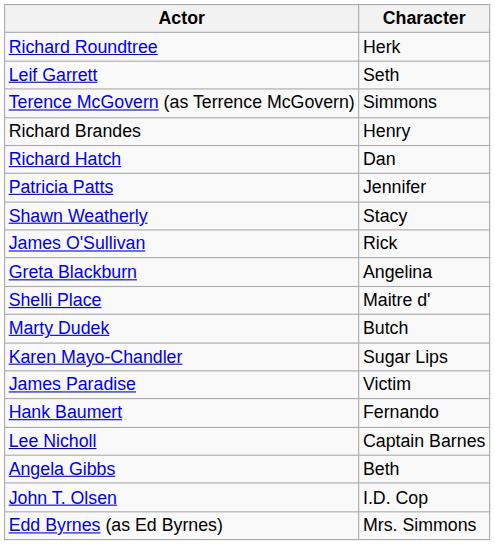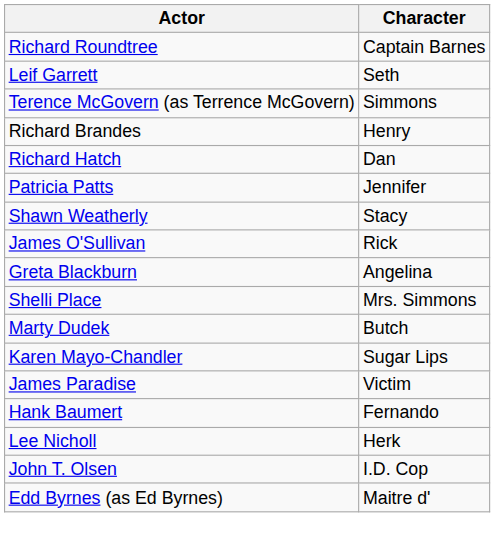 <table class="wikitable">
 <tr>
 <th>Actor</th>
 <th>Character</th>
 </tr>
 <tr>
 <td><a href='#'>Richard Roundtree</a></td>
-<td>Herk</td>
+<td>Captain Barnes</td>
 </tr>
 <tr>
 <td><a href='#'>Leif Garrett</a></td>
 <td>Seth</td>
 </tr>
 <tr>
 <td><a href='#'>Terence McGovern</a> (as Terrence McGovern)</td>
 <td>Simmons</td>
 </tr>
 <tr>
 <td>Richard Brandes</td>
 <td>Henry</td>
 </tr>
 <tr>
 <td><a href='#'>Richard Hatch</a></td>
 <td>Dan</td>
 </tr>
 <tr>
 <td><a href='#'>Patricia Patts</a></td>
 <td>Jennifer</td>
 </tr>
 <tr>
 <td><a href='#'>Shawn Weatherly</a></td>
 <td>Stacy</td>
 </tr>
 <tr>
 <td><a href='#'>James O'Sullivan</a></td>
 <td>Rick</td>
 </tr>
 <tr>
 <td><a href='#'>Greta Blackburn</a></td>
 <td>Angelina</td>
 </tr>
 <tr>
 <td><a href='#'>Shelli Place</a></td>
-<td>Maitre d'</td>
+<td>Mrs. Simmons</td>
 </tr>
 <tr>
 <td><a href='#'>Marty Dudek</a></td>
 <td>Butch</td>
 </tr>
 <tr>
 <td><a href='#'>Karen Mayo-Chandler</a></td>
 <td>Sugar Lips</td>
 </tr>
 <tr>
 <td><a href='#'>James Paradise</a></td>
 <td>Victim</td>
 </tr>
 <tr>
 <td><a href='#'>Hank Baumert</a></td>
 <td>Fernando</td>
 </tr>
 <tr>
 <td><a href='#'>Lee Nicholl</a></td>
-<td>Captain Barnes</td>
-</tr>
-<tr>
-<td><a href='#'>Angela Gibbs</a></td>
-<td>Beth</td>
+<td>Herk</td>
 </tr>
 <tr>
 <td><a href='#'>John T. Olsen</a></td>
 <td>I.D. Cop</td>
 </tr>
 <tr>
 <td><a href='#'>Edd Byrnes</a> (as Ed Byrnes)</td>
-<td>Mrs. Simmons</td>
+<td>Maitre d'</td>
 </tr>
 </table>
